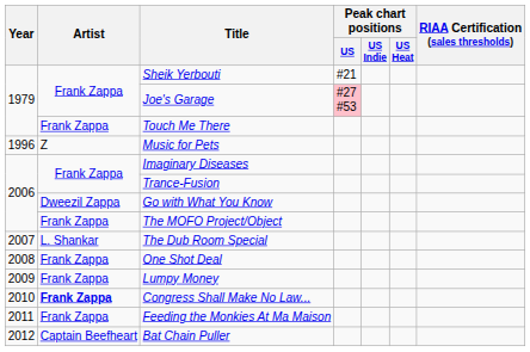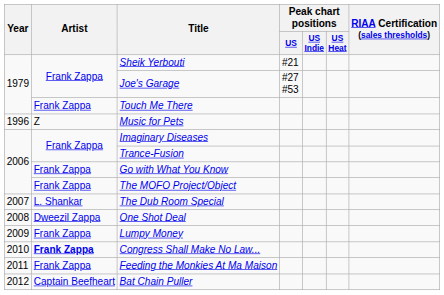 <table class="wikitable" border="1">
 <tr>
 <th rowspan="2">Year</th>
 <th rowspan="2">Artist</th>
 <th rowspan="2">Title</th>
 <th colspan="3">Peak chart positions</th>
 <th rowspan="2"><a href='#'>RIAA</a> Certification<br><small>(<a href='#'>sales thresholds</a>)</small></th>
 </tr>
 <tr style="font-size:smaller;">
 <th width="30"><a href='#'>US</a></th>
 <th width="30"><a href='#'>US Indie</a></th>
 <th width="30"><a href='#'>US Heat</a></th>
 </tr>
 <tr>
 <td align="center" rowspan="3">1979</td>
 <td align="center" rowspan="2"><a href='#'>Frank Zappa</a></td>
 <td><em><a href='#'>Sheik Yerbouti</a></em></td>
 <td>#21</td>
 <td></td>
 <td></td>
 <td></td>
 </tr>
 <tr>
 <td><em><a href='#'>Joe's Garage</a></em></td>
-<td style="background: pink;">#27<br>#53</td>
+<td>#27<br>#53</td>
 <td></td>
 <td></td>
 <td></td>
 </tr>
 <tr>
 <td><a href='#'>Frank Zappa</a></td>
 <td><em><a href='#'>Touch Me There</a></em></td>
 <td></td>
 <td></td>
 <td></td>
 <td></td>
 </tr>
 <tr>
 <td>1996</td>
 <td>Z</td>
 <td><em><a href='#'>Music for Pets</a></em></td>
 <td></td>
 <td></td>
 <td></td>
 <td></td>
 </tr>
 <tr>
 <td align="center" rowspan="4">2006</td>
 <td align="center" rowspan="2"><a href='#'>Frank Zappa</a></td>
 <td><em><a href='#'>Imaginary Diseases</a></em></td>
 <td></td>
 <td></td>
 <td></td>
 <td></td>
 </tr>
 <tr>
 <td><em><a href='#'>Trance-Fusion</a></em></td>
 <td></td>
 <td></td>
 <td></td>
 <td></td>
 </tr>
 <tr>
-<td><a href='#'>Dweezil Zappa</a></td>
+<td><a href='#'>Frank Zappa</a></td>
 <td><em><a href='#'>Go with What You Know</a></em></td>
 <td></td>
 <td></td>
 <td></td>
 <td></td>
 </tr>
 <tr>
 <td><a href='#'>Frank Zappa</a></td>
 <td><em><a href='#'>The MOFO Project/Object</a></em></td>
 <td></td>
 <td></td>
 <td></td>
 <td></td>
 </tr>
 <tr>
 <td>2007</td>
 <td><a href='#'>L. Shankar</a></td>
 <td><em><a href='#'>The Dub Room Special</a></em></td>
 <td></td>
 <td></td>
 <td></td>
 <td></td>
 </tr>
 <tr>
 <td>2008</td>
-<td><a href='#'>Frank Zappa</a></td>
+<td><a href='#'>Dweezil Zappa</a></td>
 <td><em><a href='#'>One Shot Deal</a></em></td>
 <td></td>
 <td></td>
 <td></td>
 <td></td>
 </tr>
 <tr>
 <td>2009</td>
 <td><a href='#'>Frank Zappa</a></td>
 <td><em><a href='#'>Lumpy Money</a></em></td>
 <td></td>
 <td></td>
 <td></td>
 <td></td>
 </tr>
 <tr>
 <td>2010</td>
 <td><strong><a href='#'>Frank Zappa</a></strong></td>
 <td><em><a href='#'>Congress Shall Make No Law...</a></em></td>
 <td></td>
 <td></td>
 <td></td>
 <td></td>
 </tr>
 <tr>
 <td>2011</td>
 <td><a href='#'>Frank Zappa</a></td>
 <td><em><a href='#'>Feeding the Monkies At Ma Maison</a></em></td>
 <td></td>
 <td></td>
 <td></td>
 <td></td>
 </tr>
 <tr>
 <td>2012</td>
 <td><a href='#'>Captain Beefheart</a></td>
 <td><em><a href='#'>Bat Chain Puller</a></em></td>
 <td></td>
 <td></td>
 <td></td>
 <td></td>
 </tr>
 </table>
